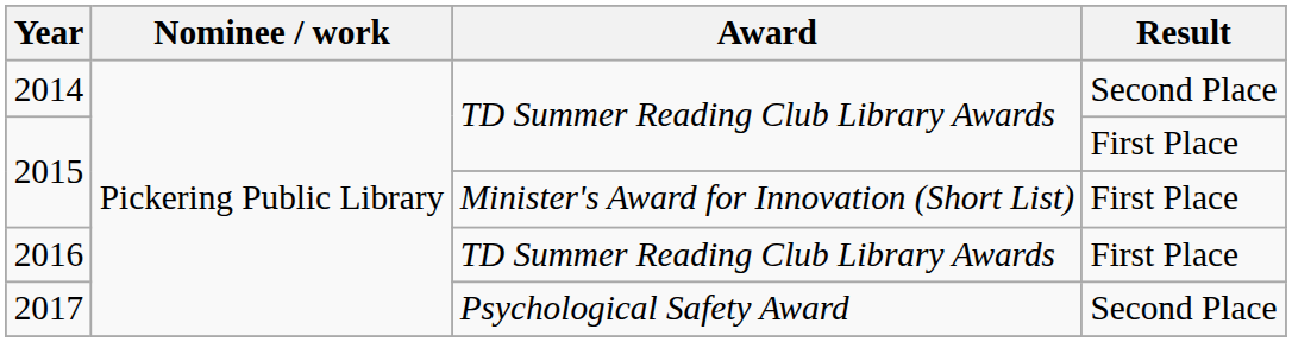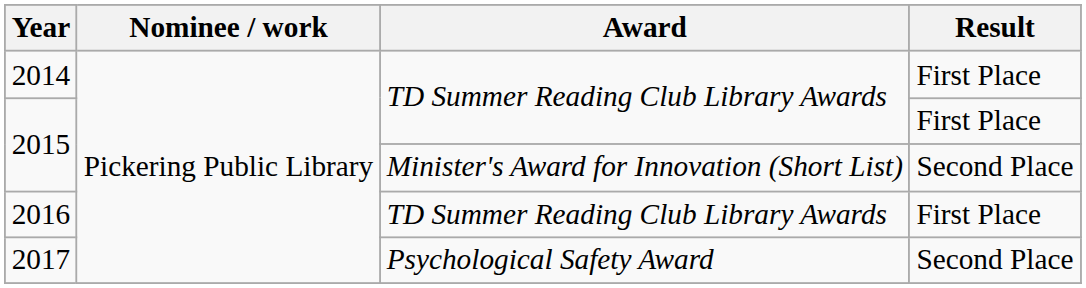 <table class="wikitable">
 <tr>
 <th>Year</th>
 <th>Nominee / work</th>
 <th>Award</th>
 <th>Result</th>
 </tr>
 <tr>
 <td>2014</td>
 <td rowspan="5">Pickering Public Library</td>
 <td rowspan="2"><em>TD Summer Reading Club Library Awards</em></td>
-<td>Second Place</td>
+<td>First Place</td>
 </tr>
 <tr>
 <td rowspan="2">2015</td>
 <td>First Place</td>
 </tr>
 <tr>
 <td><em>Minister's Award for Innovation (Short List)</em></td>
-<td>First Place</td>
+<td>Second Place</td>
 </tr>
 <tr>
 <td>2016</td>
 <td><em>TD Summer Reading Club Library Awards</em></td>
 <td>First Place</td>
 </tr>
 <tr>
 <td>2017</td>
 <td><em>Psychological Safety Award</em></td>
 <td>Second Place</td>
 </tr>
 </table>
